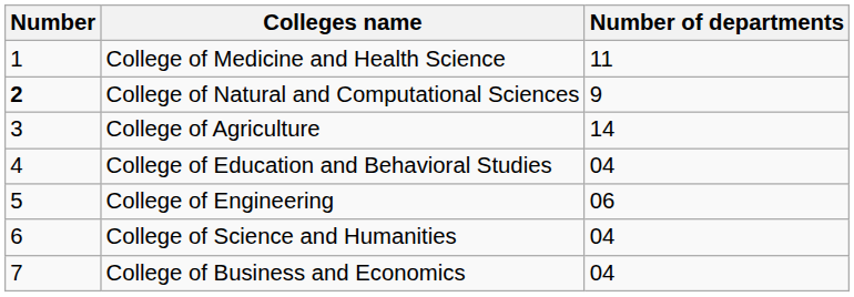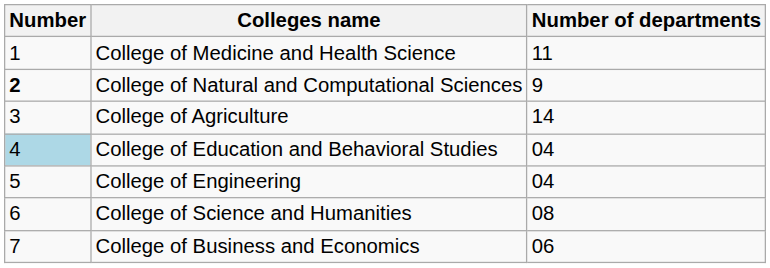 <table class="wikitable sortable mw-collapsible">
 <tr>
 <th>Number</th>
 <th>Colleges name</th>
 <th>Number of departments</th>
 </tr>
 <tr>
 <td>1</td>
 <td>College of Medicine and Health Science</td>
 <td>11</td>
 </tr>
 <tr>
 <td><strong>2</strong></td>
 <td>College of Natural and Computational Sciences</td>
 <td>9</td>
 </tr>
 <tr>
 <td>3</td>
 <td>College of Agriculture</td>
 <td>14</td>
 </tr>
 <tr>
-<td>4</td>
+<td style="background: lightblue;">4</td>
 <td>College of Education and Behavioral Studies</td>
 <td>04</td>
 </tr>
 <tr>
 <td>5</td>
 <td>College of Engineering</td>
-<td>06</td>
+<td>04</td>
 </tr>
 <tr>
 <td>6</td>
 <td>College of Science and Humanities</td>
-<td>04</td>
+<td>08</td>
 </tr>
 <tr>
 <td>7</td>
 <td>College of Business and Economics</td>
-<td>04</td>
+<td>06</td>
 </tr>
 </table>
